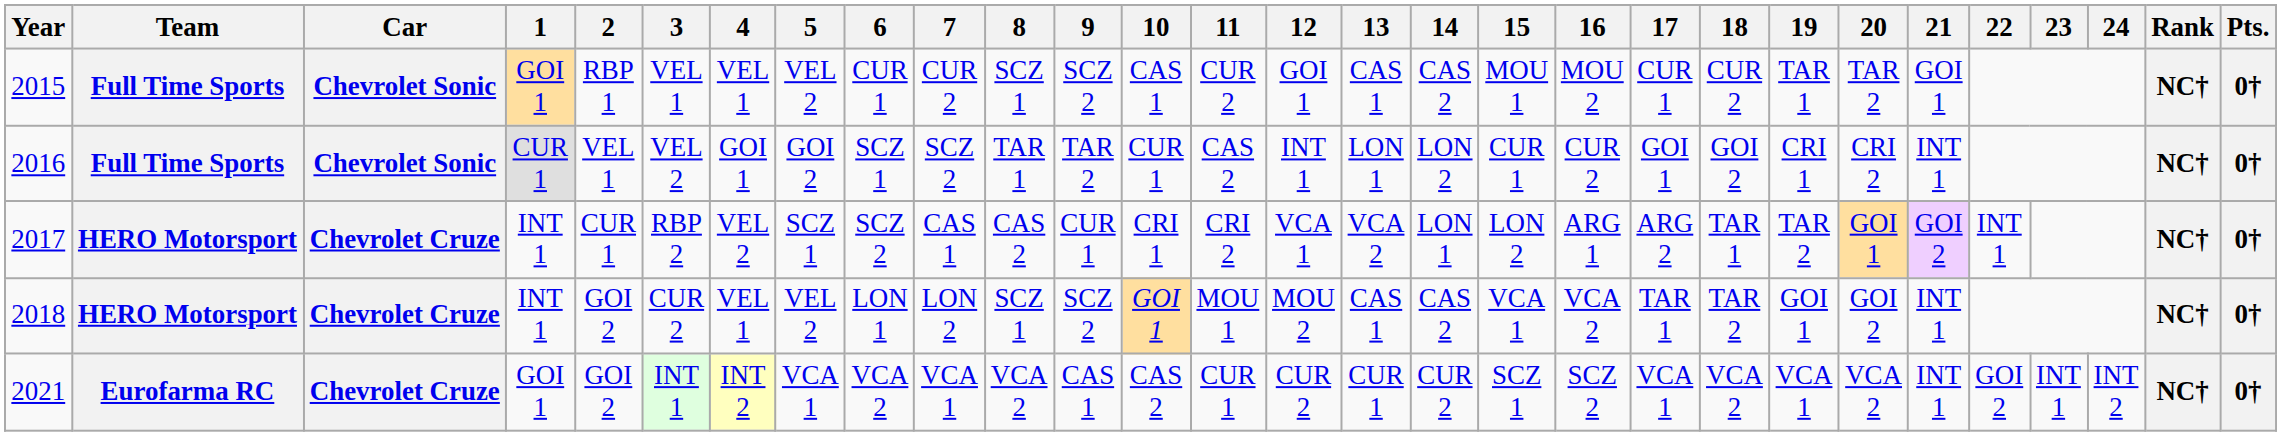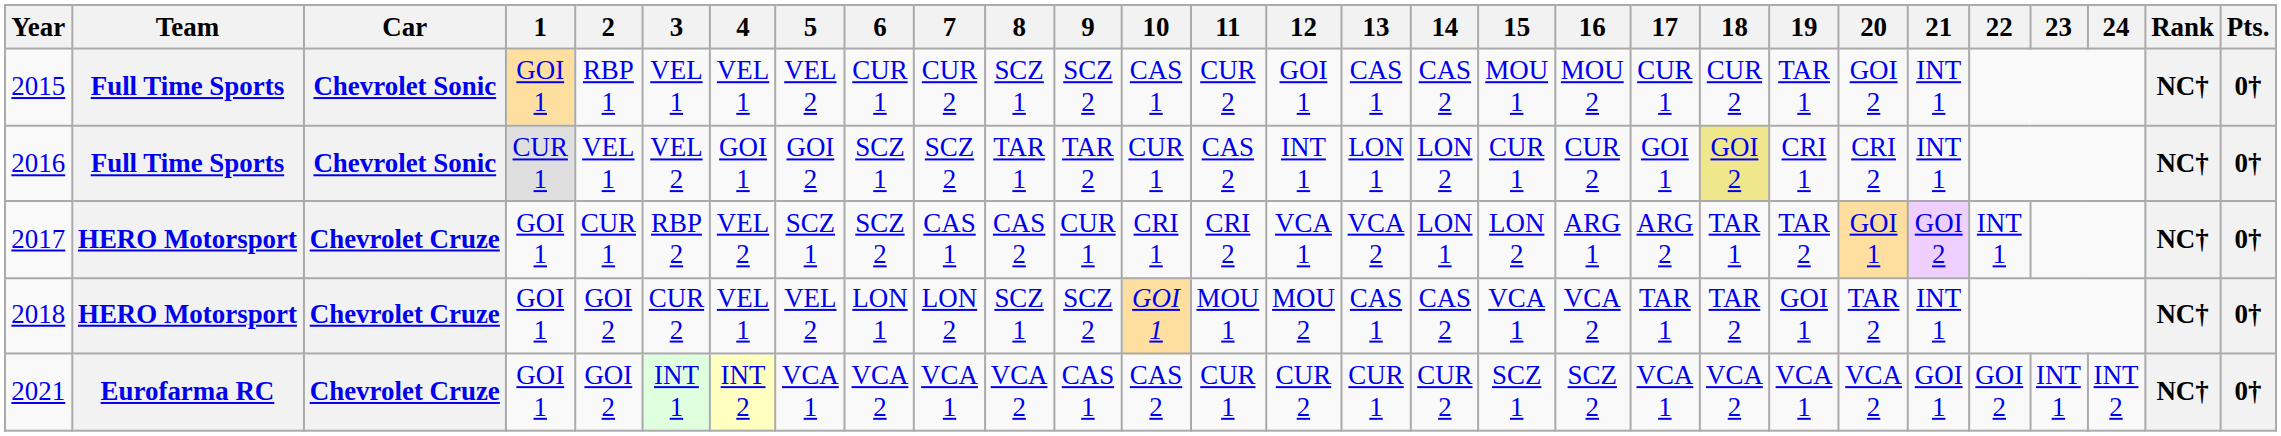 <table class="wikitable" style="text-align:center; font-size:85%">
 <tr>
 <th>Year</th>
 <th>Team</th>
 <th>Car</th>
 <th>1</th>
 <th>2</th>
 <th>3</th>
 <th>4</th>
 <th>5</th>
 <th>6</th>
 <th>7</th>
 <th>8</th>
 <th>9</th>
 <th>10</th>
 <th>11</th>
 <th>12</th>
 <th>13</th>
 <th>14</th>
 <th>15</th>
 <th>16</th>
 <th>17</th>
 <th>18</th>
 <th>19</th>
 <th>20</th>
 <th>21</th>
 <th>22</th>
 <th>23</th>
 <th>24</th>
 <th>Rank</th>
 <th>Pts.</th>
 </tr>
 <tr>
 <td><a href='#'>2015</a></td>
 <th nowrap><a href='#'>Full Time Sports</a></th>
 <th nowrap><a href='#'>Chevrolet Sonic</a></th>
 <td style="background:#FFDF9F;"><a href='#'>GOI<br>1</a><br></td>
 <td><a href='#'>RBP<br>1</a></td>
 <td><a href='#'>VEL<br>1</a></td>
 <td><a href='#'>VEL<br>1</a></td>
 <td><a href='#'>VEL<br>2</a></td>
 <td><a href='#'>CUR<br>1</a></td>
 <td><a href='#'>CUR<br>2</a></td>
 <td><a href='#'>SCZ<br>1</a></td>
 <td><a href='#'>SCZ<br>2</a></td>
 <td><a href='#'>CAS<br>1</a></td>
 <td><a href='#'>CUR<br>2</a></td>
 <td><a href='#'>GOI<br>1</a></td>
 <td><a href='#'>CAS<br>1</a></td>
 <td><a href='#'>CAS<br>2</a></td>
 <td><a href='#'>MOU<br>1</a></td>
 <td><a href='#'>MOU<br>2</a></td>
 <td><a href='#'>CUR<br>1</a></td>
 <td><a href='#'>CUR<br>2</a></td>
 <td><a href='#'>TAR<br>1</a></td>
-<td><a href='#'>TAR<br>2</a></td>
-<td><a href='#'>GOI<br>1</a></td>
+<td><a href='#'>GOI<br>2</a></td>
+<td><a href='#'>INT<br>1</a></td>
 <td colspan=3></td>
 <th>NC†</th>
 <th>0†</th>
 </tr>
 <tr>
 <td><a href='#'>2016</a></td>
 <th nowrap><a href='#'>Full Time Sports</a></th>
 <th nowrap><a href='#'>Chevrolet Sonic</a></th>
 <td style="background:#DFDFDF;"><a href='#'>CUR<br>1</a><br></td>
 <td><a href='#'>VEL<br>1</a></td>
 <td><a href='#'>VEL<br>2</a></td>
 <td><a href='#'>GOI<br>1</a></td>
 <td><a href='#'>GOI<br>2</a></td>
 <td><a href='#'>SCZ<br>1</a></td>
 <td><a href='#'>SCZ<br>2</a></td>
 <td><a href='#'>TAR<br>1</a></td>
 <td><a href='#'>TAR<br>2</a></td>
 <td><a href='#'>CUR<br>1</a></td>
 <td><a href='#'>CAS<br>2</a></td>
 <td><a href='#'>INT<br>1</a></td>
 <td><a href='#'>LON<br>1</a></td>
 <td><a href='#'>LON<br>2</a></td>
 <td><a href='#'>CUR<br>1</a></td>
 <td><a href='#'>CUR<br>2</a></td>
 <td><a href='#'>GOI<br>1</a></td>
-<td><a href='#'>GOI<br>2</a></td>
+<td style="background: khaki;"><a href='#'>GOI<br>2</a></td>
 <td><a href='#'>CRI<br>1</a></td>
 <td><a href='#'>CRI<br>2</a></td>
 <td><a href='#'>INT<br>1</a></td>
 <td colspan=3></td>
 <th>NC†</th>
 <th>0†</th>
 </tr>
 <tr>
 <td><a href='#'>2017</a></td>
 <th nowrap><a href='#'>HERO Motorsport</a></th>
 <th nowrap><a href='#'>Chevrolet Cruze</a></th>
-<td><a href='#'>INT<br>1</a></td>
+<td><a href='#'>GOI<br>1</a></td>
 <td><a href='#'>CUR<br>1</a></td>
 <td><a href='#'>RBP<br>2</a></td>
 <td><a href='#'>VEL<br>2</a></td>
 <td><a href='#'>SCZ<br>1</a></td>
 <td><a href='#'>SCZ<br>2</a></td>
 <td><a href='#'>CAS<br>1</a></td>
 <td><a href='#'>CAS<br>2</a></td>
 <td><a href='#'>CUR<br>1</a></td>
 <td><a href='#'>CRI<br>1</a></td>
 <td><a href='#'>CRI<br>2</a></td>
 <td><a href='#'>VCA<br>1</a></td>
 <td><a href='#'>VCA<br>2</a></td>
 <td><a href='#'>LON<br>1</a></td>
 <td><a href='#'>LON<br>2</a></td>
 <td><a href='#'>ARG<br>1</a></td>
 <td><a href='#'>ARG<br>2</a></td>
 <td><a href='#'>TAR<br>1</a></td>
 <td><a href='#'>TAR<br>2</a></td>
 <td style="background:#FFDF9F;"><a href='#'>GOI<br>1</a><br></td>
 <td style="background:#EFCFFF;"><a href='#'>GOI<br>2</a><br></td>
 <td><a href='#'>INT<br>1</a></td>
 <td colspan=2></td>
 <th>NC†</th>
 <th>0†</th>
 </tr>
 <tr>
 <td><a href='#'>2018</a></td>
 <th nowrap><a href='#'>HERO Motorsport</a></th>
 <th nowrap><a href='#'>Chevrolet Cruze</a></th>
-<td><a href='#'>INT<br>1</a></td>
+<td><a href='#'>GOI<br>1</a></td>
 <td><a href='#'>GOI<br>2</a></td>
 <td><a href='#'>CUR<br>2</a></td>
 <td><a href='#'>VEL<br>1</a></td>
 <td><a href='#'>VEL<br>2</a></td>
 <td><a href='#'>LON<br>1</a></td>
 <td><a href='#'>LON<br>2</a></td>
 <td><a href='#'>SCZ<br>1</a></td>
 <td><a href='#'>SCZ<br>2</a></td>
 <td style="background:#FFDF9F;"><em><a href='#'>GOI<br>1</a></em><br></td>
 <td><a href='#'>MOU<br>1</a></td>
 <td><a href='#'>MOU<br>2</a></td>
 <td><a href='#'>CAS<br>1</a></td>
 <td><a href='#'>CAS<br>2</a></td>
 <td><a href='#'>VCA<br>1</a></td>
 <td><a href='#'>VCA<br>2</a></td>
 <td><a href='#'>TAR<br>1</a></td>
 <td><a href='#'>TAR<br>2</a></td>
 <td><a href='#'>GOI<br>1</a></td>
-<td><a href='#'>GOI<br>2</a></td>
+<td><a href='#'>TAR<br>2</a></td>
 <td><a href='#'>INT<br>1</a></td>
 <td colspan=3></td>
 <th>NC†</th>
 <th>0†</th>
 </tr>
 <tr>
 <td><a href='#'>2021</a></td>
 <th nowrap><a href='#'>Eurofarma RC</a></th>
 <th nowrap><a href='#'>Chevrolet Cruze</a></th>
 <td><a href='#'>GOI<br>1</a></td>
 <td><a href='#'>GOI<br>2</a></td>
 <td style="background:#DFFFDF;"><a href='#'>INT<br>1</a><br></td>
 <td style="background:#FFFFBF;"><a href='#'>INT<br>2</a><br></td>
 <td><a href='#'>VCA<br>1</a></td>
 <td><a href='#'>VCA<br>2</a></td>
 <td><a href='#'>VCA<br>1</a></td>
 <td><a href='#'>VCA<br>2</a></td>
 <td><a href='#'>CAS<br>1</a></td>
 <td><a href='#'>CAS<br>2</a></td>
 <td><a href='#'>CUR<br>1</a></td>
 <td><a href='#'>CUR<br>2</a></td>
 <td><a href='#'>CUR<br>1</a></td>
 <td><a href='#'>CUR<br>2</a></td>
 <td><a href='#'>SCZ<br>1</a></td>
 <td><a href='#'>SCZ<br>2</a></td>
 <td><a href='#'>VCA<br>1</a></td>
 <td><a href='#'>VCA<br>2</a></td>
 <td><a href='#'>VCA<br>1</a></td>
 <td><a href='#'>VCA<br>2</a></td>
-<td><a href='#'>INT<br>1</a></td>
+<td><a href='#'>GOI<br>1</a></td>
 <td><a href='#'>GOI<br>2</a></td>
 <td><a href='#'>INT<br>1</a></td>
 <td><a href='#'>INT<br>2</a></td>
 <th>NC†</th>
 <th>0†</th>
 </tr>
 </table>
